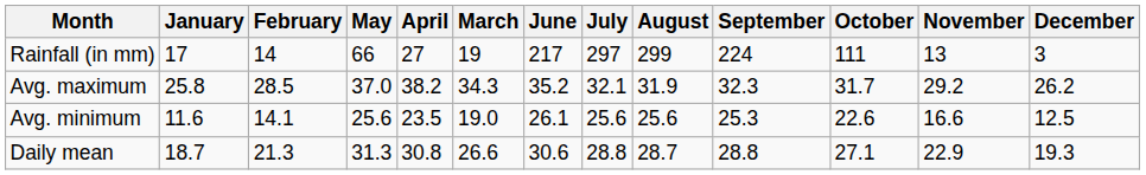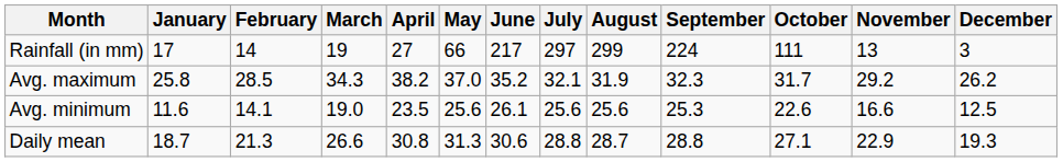 <table class="wikitable">
 <tr>
 <th>Month</th>
 <th>January</th>
 <th>February</th>
+<th>March</th>
+<th>April</th>
 <th>May</th>
-<th>April</th>
-<th>March</th>
 <th>June</th>
 <th>July</th>
 <th>August</th>
 <th>September</th>
 <th>October</th>
 <th>November</th>
 <th>December</th>
 </tr>
 <tr>
 <td>Rainfall (in mm)</td>
 <td>17</td>
 <td>14</td>
+<td>19</td>
+<td>27</td>
 <td>66</td>
-<td>27</td>
-<td>19</td>
 <td>217</td>
 <td>297</td>
 <td>299</td>
 <td>224</td>
 <td>111</td>
 <td>13</td>
 <td>3</td>
 </tr>
 <tr>
 <td>Avg. maximum</td>
 <td>25.8</td>
 <td>28.5</td>
+<td>34.3</td>
+<td>38.2</td>
 <td>37.0</td>
-<td>38.2</td>
-<td>34.3</td>
 <td>35.2</td>
 <td>32.1</td>
 <td>31.9</td>
 <td>32.3</td>
 <td>31.7</td>
 <td>29.2</td>
 <td>26.2</td>
 </tr>
 <tr>
 <td>Avg. minimum</td>
 <td>11.6</td>
 <td>14.1</td>
+<td>19.0</td>
+<td>23.5</td>
 <td>25.6</td>
-<td>23.5</td>
-<td>19.0</td>
 <td>26.1</td>
 <td>25.6</td>
 <td>25.6</td>
 <td>25.3</td>
 <td>22.6</td>
 <td>16.6</td>
 <td>12.5</td>
 </tr>
 <tr>
 <td>Daily mean</td>
 <td>18.7</td>
 <td>21.3</td>
+<td>26.6</td>
+<td>30.8</td>
 <td>31.3</td>
-<td>30.8</td>
-<td>26.6</td>
 <td>30.6</td>
 <td>28.8</td>
 <td>28.7</td>
 <td>28.8</td>
 <td>27.1</td>
 <td>22.9</td>
 <td>19.3</td>
 </tr>
 </table>
